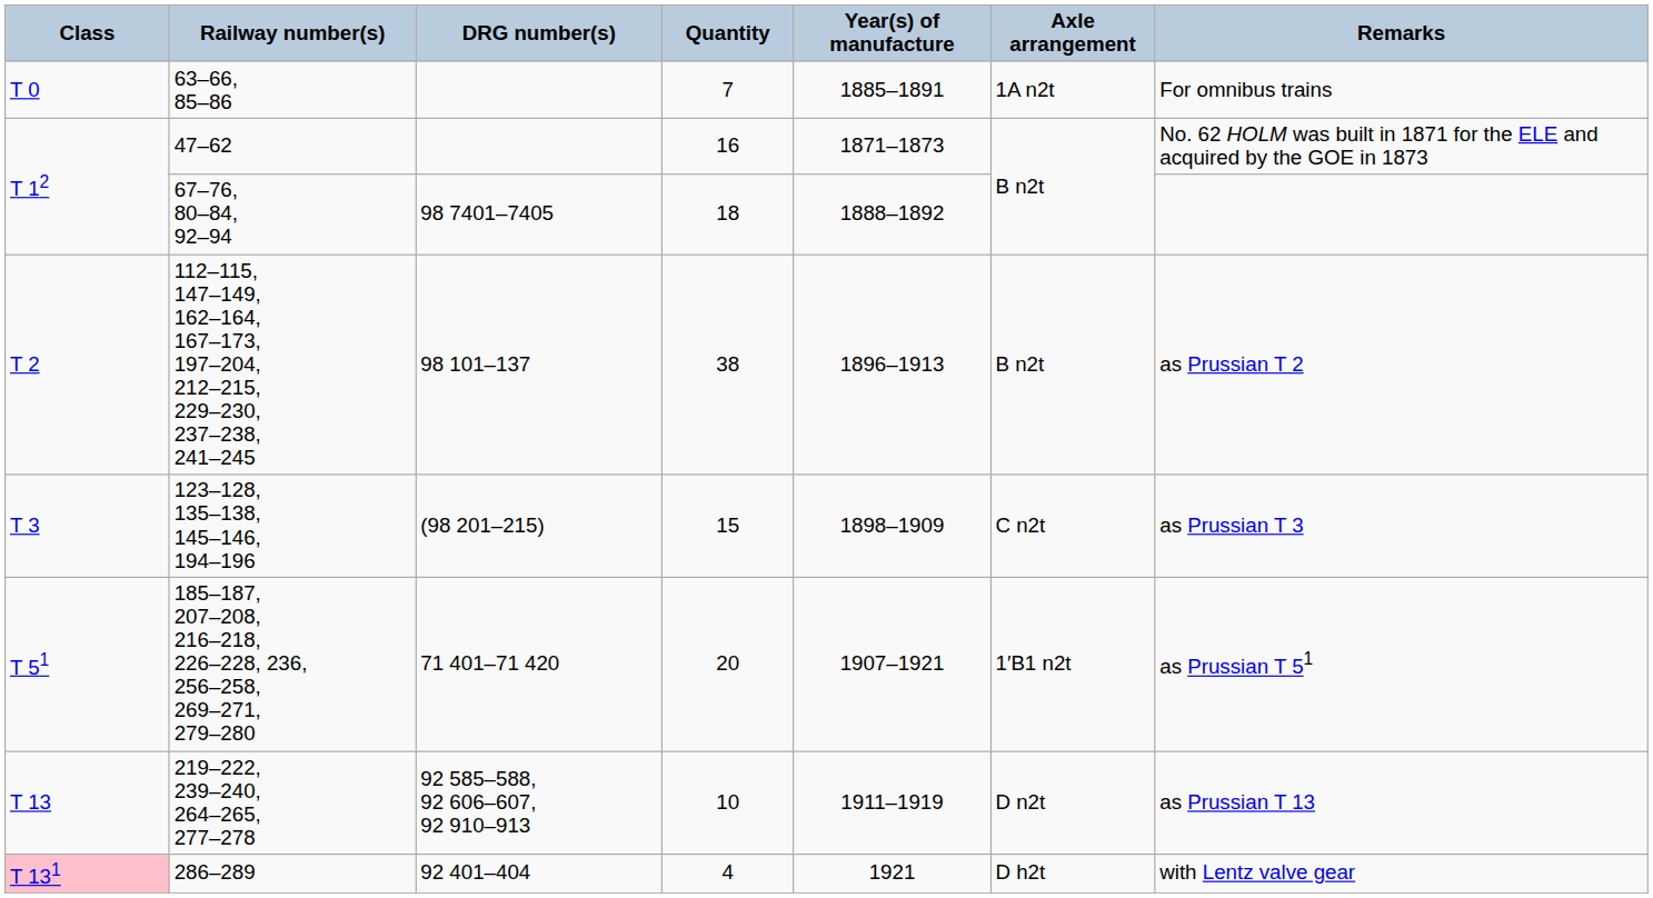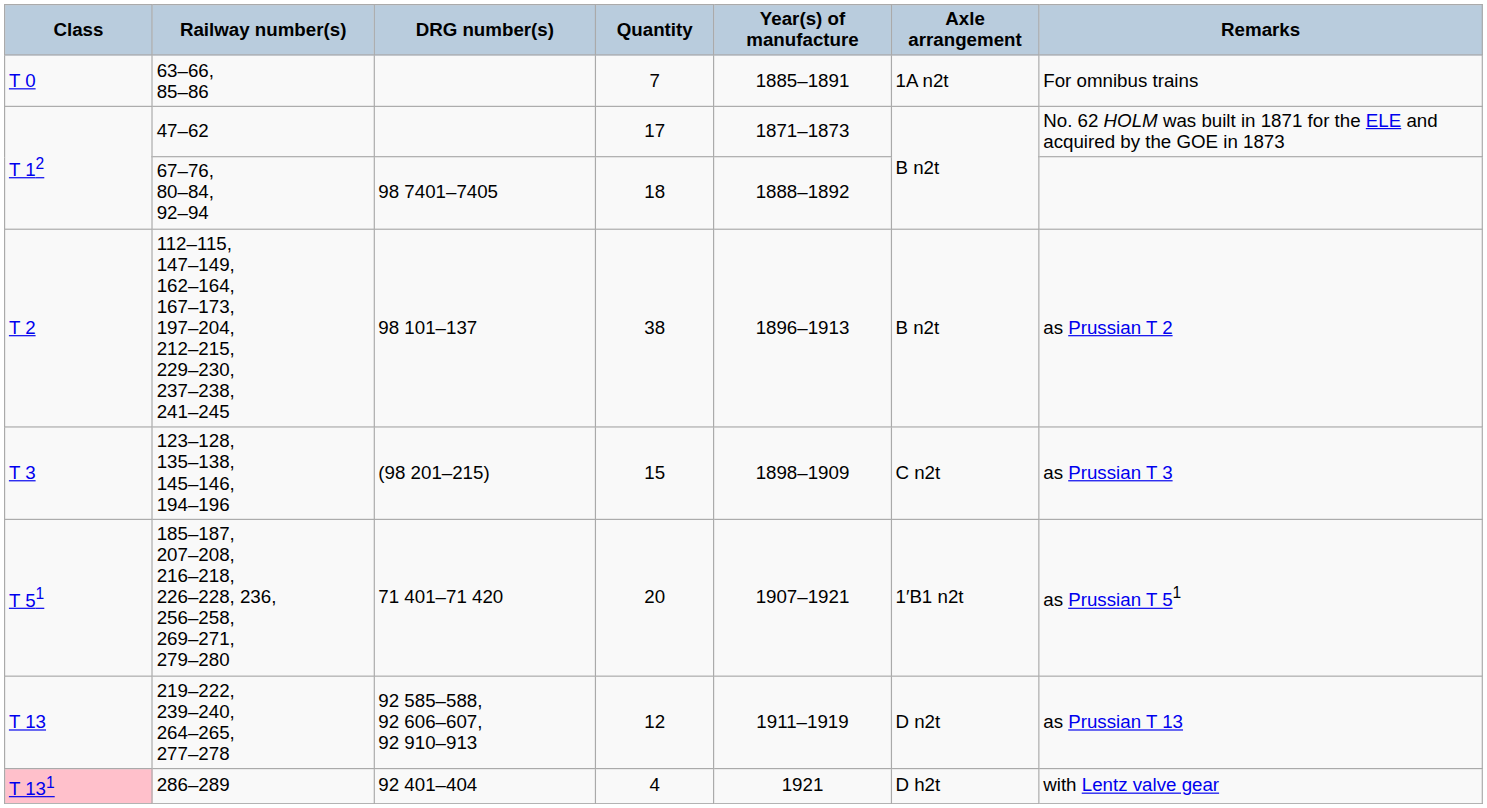 <table class="wikitable"  width="100%">
 <tr>
 <th style="background:#b9ccdd" width="10%">Class</th>
 <th style="background:#b9ccdd" width="15%">Railway number(s)</th>
 <th style="background:#b9ccdd" width="15%">DRG number(s)</th>
 <th style="background:#b9ccdd" width="8%">Quantity</th>
 <th style="background:#b9ccdd" width="12%">Year(s) of manufacture</th>
 <th style="background:#b9ccdd" width="10%">Axle arrangement</th>
 <th style="background:#b9ccdd" width="30%">Remarks</th>
 </tr>
 <tr>
 <td><a href='#'>T 0</a></td>
 <td>63–66, <br>85–86</td>
 <td></td>
 <td align="center">7</td>
 <td align="center">1885–1891</td>
 <td>1A n2t</td>
 <td>For omnibus trains</td>
 </tr>
 <tr>
 <td rowspan="2"><a href='#'>T 1<sup>2</sup></a></td>
 <td>47–62</td>
 <td></td>
-<td align="center">16</td>
+<td align="center">17</td>
 <td align="center">1871–1873</td>
 <td rowspan="2">B n2t</td>
 <td>No. 62 <em>HOLM</em> was built in 1871 for the <a href='#'>ELE</a> and acquired by the GOE in 1873</td>
 </tr>
 <tr>
 <td>67–76, <br>80–84, <br>92–94</td>
 <td>98 7401–7405</td>
 <td align="center">18</td>
 <td align="center">1888–1892</td>
 <td></td>
 </tr>
 <tr>
 <td><a href='#'>T 2</a></td>
 <td>112–115, <br>147–149, <br>162–164, <br>167–173, <br>197–204, <br>212–215, <br>229–230, <br>237–238, <br>241–245</td>
 <td>98 101–137</td>
 <td align="center">38</td>
 <td align="center">1896–1913</td>
 <td>B n2t</td>
 <td>as <a href='#'>Prussian T 2</a></td>
 </tr>
 <tr>
 <td><a href='#'>T 3</a></td>
 <td>123–128, <br>135–138, <br>145–146, <br>194–196</td>
 <td>(98 201–215)</td>
 <td align="center">15</td>
 <td align="center">1898–1909</td>
 <td>C n2t</td>
 <td>as <a href='#'>Prussian T 3</a></td>
 </tr>
 <tr>
 <td><a href='#'>T 5<sup>1</sup></a></td>
 <td>185–187, <br>207–208, <br>216–218, <br>226–228, 236, <br>256–258, <br>269–271, <br>279–280</td>
 <td>71 401–71 420</td>
 <td align="center">20</td>
 <td align="center">1907–1921</td>
 <td>1′B1 n2t</td>
 <td>as <a href='#'>Prussian T 5</a><sup>1</sup></td>
 </tr>
 <tr>
 <td><a href='#'>T 13</a></td>
 <td>219–222, <br>239–240, <br>264–265, <br>277–278</td>
 <td>92 585–588, <br>92 606–607, <br>92 910–913</td>
-<td align="center">10</td>
+<td align="center">12</td>
 <td align="center">1911–1919</td>
 <td>D n2t</td>
 <td>as <a href='#'>Prussian T 13</a></td>
 </tr>
 <tr>
 <td style="background: pink;"><a href='#'>T 13<sup>1</sup></a></td>
 <td>286–289</td>
 <td>92 401–404</td>
 <td align="center">4</td>
 <td align="center">1921</td>
 <td>D h2t</td>
 <td>with <a href='#'>Lentz valve gear</a></td>
 </tr>
 </table>
